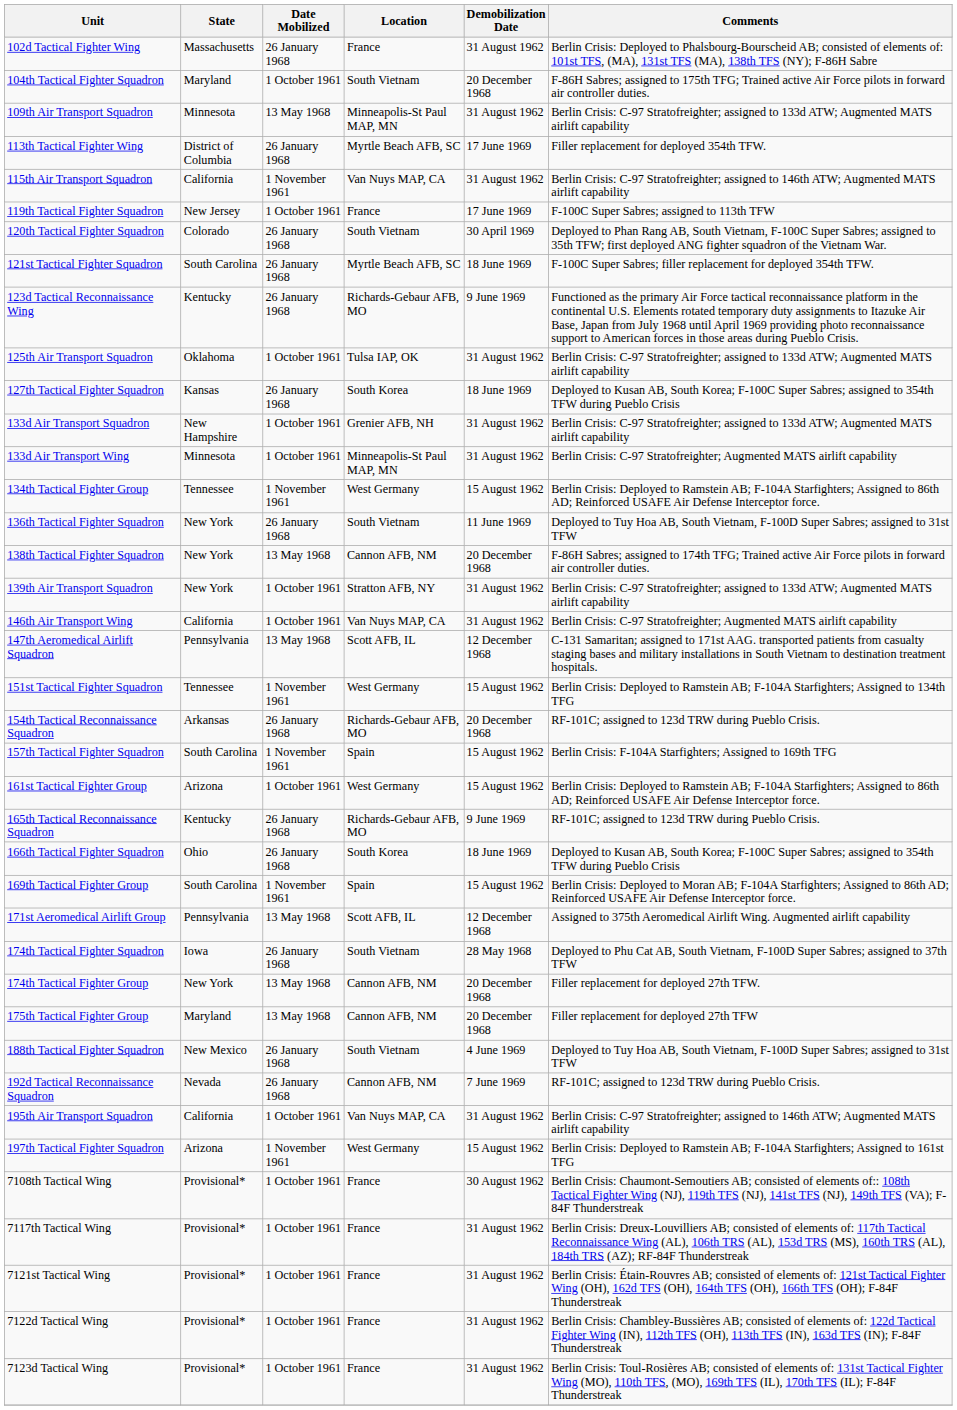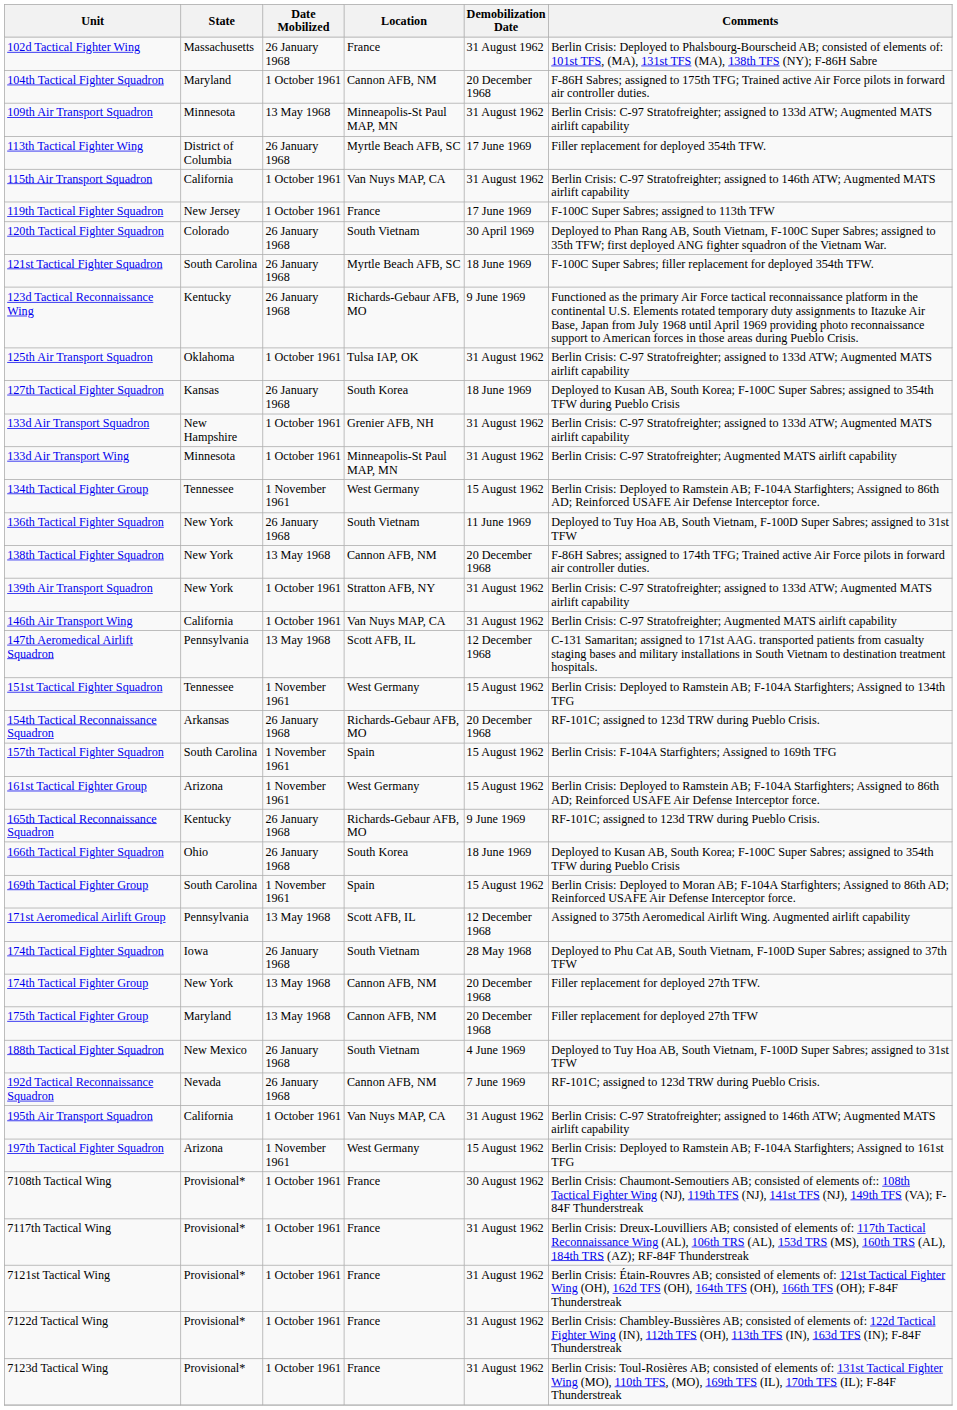 <table class="wikitable sortable" border="1">
 <tr bgcolor=cccccc>
 <th Width=225>Unit</th>
 <th Width=100>State</th>
 <th Width=100>Date Mobilized</th>
 <th Width=150>Location</th>
 <th Width=100>Demobilization Date</th>
 <th>Comments</th>
 </tr>
 <tr valign="top">
 <td><a href='#'>102d Tactical Fighter Wing</a></td>
 <td>Massachusetts</td>
 <td>26 January 1968</td>
 <td>France</td>
 <td>31 August 1962</td>
 <td>Berlin Crisis: Deployed to Phalsbourg-Bourscheid AB; consisted of elements of: <a href='#'>101st TFS</a>, (MA), <a href='#'>131st TFS</a> (MA), <a href='#'>138th TFS</a> (NY); F-86H Sabre</td>
 </tr>
 <tr valign="top">
 <td><a href='#'>104th Tactical Fighter Squadron</a></td>
 <td>Maryland</td>
 <td>1 October 1961</td>
-<td>South Vietnam</td>
+<td>Cannon AFB, NM</td>
 <td>20 December 1968</td>
 <td>F-86H Sabres; assigned to 175th TFG;  Trained active Air Force pilots in forward air controller duties.</td>
 </tr>
 <tr valign="top">
 <td><a href='#'>109th Air Transport Squadron</a></td>
 <td>Minnesota</td>
 <td>13 May 1968</td>
 <td>Minneapolis-St Paul MAP, MN</td>
 <td>31 August 1962</td>
 <td>Berlin Crisis: C-97 Stratofreighter; assigned to 133d ATW;  Augmented MATS airlift capability</td>
 </tr>
 <tr valign="top">
 <td><a href='#'>113th Tactical Fighter Wing</a></td>
 <td>District of Columbia</td>
 <td>26 January 1968</td>
 <td>Myrtle Beach AFB, SC</td>
 <td>17 June 1969</td>
 <td>Filler replacement for deployed 354th TFW.</td>
 </tr>
 <tr valign="top">
 <td><a href='#'>115th Air Transport Squadron</a></td>
 <td>California</td>
-<td>1 November 1961</td>
+<td>1 October 1961</td>
 <td>Van Nuys MAP, CA</td>
 <td>31 August 1962</td>
 <td>Berlin Crisis: C-97 Stratofreighter; assigned to 146th ATW;  Augmented MATS airlift capability</td>
 </tr>
 <tr valign="top">
 <td><a href='#'>119th Tactical Fighter Squadron</a></td>
 <td>New Jersey</td>
 <td>1 October 1961</td>
 <td>France</td>
 <td>17 June 1969</td>
 <td>F-100C Super Sabres; assigned  to 113th TFW</td>
 </tr>
 <tr valign="top">
 <td><a href='#'>120th Tactical Fighter Squadron</a></td>
 <td>Colorado</td>
 <td>26 January 1968</td>
 <td>South Vietnam</td>
 <td>30 April 1969</td>
 <td>Deployed to Phan Rang AB, South Vietnam, F-100C Super Sabres; assigned  to 35th TFW; first deployed ANG fighter squadron of the Vietnam War.</td>
 </tr>
 <tr valign="top">
 <td><a href='#'>121st Tactical Fighter Squadron</a></td>
 <td>South Carolina</td>
 <td>26 January 1968</td>
 <td>Myrtle Beach AFB, SC</td>
 <td>18 June 1969</td>
 <td>F-100C Super Sabres; filler replacement for deployed 354th TFW.</td>
 </tr>
 <tr valign="top">
 <td><a href='#'>123d Tactical Reconnaissance Wing</a></td>
 <td>Kentucky</td>
 <td>26 January 1968</td>
 <td>Richards-Gebaur AFB, MO</td>
 <td>9 June 1969</td>
 <td>Functioned as the primary Air Force tactical reconnaissance platform in the continental U.S. Elements rotated temporary duty assignments to Itazuke Air Base, Japan from July 1968 until April 1969 providing photo reconnaissance support to American forces in those areas during Pueblo Crisis.</td>
 </tr>
 <tr valign="top">
 <td><a href='#'>125th Air Transport Squadron</a></td>
 <td>Oklahoma</td>
 <td>1 October 1961</td>
 <td>Tulsa IAP, OK</td>
 <td>31 August 1962</td>
 <td>Berlin Crisis: C-97 Stratofreighter; assigned to 133d ATW;  Augmented MATS airlift capability</td>
 </tr>
 <tr valign="top">
 <td><a href='#'>127th Tactical Fighter Squadron</a></td>
 <td>Kansas</td>
 <td>26 January 1968</td>
 <td>South Korea</td>
 <td>18 June 1969</td>
 <td>Deployed to Kusan AB, South Korea; F-100C Super Sabres; assigned to 354th TFW during Pueblo Crisis</td>
 </tr>
 <tr valign="top">
 <td><a href='#'>133d Air Transport Squadron</a></td>
 <td>New Hampshire</td>
 <td>1 October 1961</td>
 <td>Grenier AFB, NH</td>
 <td>31 August 1962</td>
 <td>Berlin Crisis: C-97 Stratofreighter; assigned to 133d ATW;  Augmented MATS airlift capability</td>
 </tr>
 <tr valign="top">
 <td><a href='#'>133d Air Transport Wing</a></td>
 <td>Minnesota</td>
 <td>1 October 1961</td>
 <td>Minneapolis-St Paul MAP, MN</td>
 <td>31 August 1962</td>
 <td>Berlin Crisis: C-97 Stratofreighter;  Augmented MATS airlift capability</td>
 </tr>
 <tr valign="top">
 <td><a href='#'>134th Tactical Fighter Group</a></td>
 <td>Tennessee</td>
 <td>1 November 1961</td>
 <td>West Germany</td>
 <td>15 August 1962</td>
 <td>Berlin Crisis: Deployed to Ramstein AB; F-104A Starfighters; Assigned to 86th AD; Reinforced USAFE Air Defense Interceptor force.</td>
 </tr>
 <tr valign="top">
 <td><a href='#'>136th Tactical Fighter Squadron</a></td>
 <td>New York</td>
 <td>26 January 1968</td>
 <td>South Vietnam</td>
 <td>11 June 1969</td>
 <td>Deployed to Tuy Hoa AB, South Vietnam, F-100D Super Sabres; assigned  to 31st TFW</td>
 </tr>
 <tr valign="top">
 <td><a href='#'>138th Tactical Fighter Squadron</a></td>
 <td>New York</td>
 <td>13 May 1968</td>
 <td>Cannon AFB, NM</td>
 <td>20 December 1968</td>
 <td>F-86H Sabres; assigned to 174th TFG; Trained active Air Force pilots in forward air controller duties.</td>
 </tr>
 <tr valign="top">
 <td><a href='#'>139th Air Transport Squadron</a></td>
 <td>New York</td>
 <td>1 October 1961</td>
 <td>Stratton AFB, NY</td>
 <td>31 August 1962</td>
 <td>Berlin Crisis: C-97 Stratofreighter; assigned to 133d ATW;  Augmented MATS airlift capability</td>
 </tr>
 <tr valign="top">
 <td><a href='#'>146th Air Transport Wing</a></td>
 <td>California</td>
 <td>1 October 1961</td>
 <td>Van Nuys MAP, CA</td>
 <td>31 August 1962</td>
 <td>Berlin Crisis: C-97 Stratofreighter;   Augmented MATS airlift capability</td>
 </tr>
 <tr valign="top">
 <td><a href='#'>147th Aeromedical Airlift Squadron</a></td>
 <td>Pennsylvania</td>
 <td>13 May 1968</td>
 <td>Scott AFB, IL</td>
 <td>12 December 1968</td>
 <td>C-131 Samaritan; assigned to 171st AAG. transported patients from casualty staging bases and military installations in South Vietnam to destination treatment hospitals.</td>
 </tr>
 <tr valign="top">
 <td><a href='#'>151st Tactical Fighter Squadron</a></td>
 <td>Tennessee</td>
 <td>1 November 1961</td>
 <td>West Germany</td>
 <td>15 August 1962</td>
 <td>Berlin Crisis: Deployed to Ramstein AB; F-104A Starfighters; Assigned to 134th TFG</td>
 </tr>
 <tr valign="top">
 <td><a href='#'>154th Tactical Reconnaissance Squadron</a></td>
 <td>Arkansas</td>
 <td>26 January 1968</td>
 <td>Richards-Gebaur AFB, MO</td>
 <td>20 December 1968</td>
 <td>RF-101C; assigned to 123d TRW during Pueblo Crisis.</td>
 </tr>
 <tr valign="top">
 <td><a href='#'>157th Tactical Fighter Squadron</a></td>
 <td>South Carolina</td>
 <td>1 November 1961</td>
 <td>Spain</td>
 <td>15 August 1962</td>
 <td>Berlin Crisis: F-104A Starfighters; Assigned to 169th TFG</td>
 </tr>
 <tr valign="top">
 <td><a href='#'>161st Tactical Fighter Group</a></td>
 <td>Arizona</td>
-<td>1 October 1961</td>
+<td>1 November 1961</td>
 <td>West Germany</td>
 <td>15 August 1962</td>
 <td>Berlin Crisis: Deployed to Ramstein AB; F-104A Starfighters; Assigned to 86th AD; Reinforced USAFE Air Defense Interceptor force.</td>
 </tr>
 <tr valign="top">
 <td><a href='#'>165th Tactical Reconnaissance Squadron</a></td>
 <td>Kentucky</td>
 <td>26 January 1968</td>
 <td>Richards-Gebaur AFB, MO</td>
 <td>9 June 1969</td>
 <td>RF-101C; assigned to 123d TRW during Pueblo Crisis.</td>
 </tr>
 <tr valign="top">
 <td><a href='#'>166th Tactical Fighter Squadron</a></td>
 <td>Ohio</td>
 <td>26 January 1968</td>
 <td>South Korea</td>
 <td>18 June 1969</td>
 <td>Deployed to Kusan AB, South Korea; F-100C Super Sabres; assigned to 354th TFW during Pueblo Crisis</td>
 </tr>
 <tr valign="top">
 <td><a href='#'>169th Tactical Fighter Group</a></td>
 <td>South Carolina</td>
 <td>1 November 1961</td>
 <td>Spain</td>
 <td>15 August 1962</td>
 <td>Berlin Crisis: Deployed to Moran AB; F-104A Starfighters; Assigned to 86th AD; Reinforced USAFE Air Defense Interceptor force.</td>
 </tr>
 <tr valign="top">
 <td><a href='#'>171st Aeromedical Airlift Group</a></td>
 <td>Pennsylvania</td>
 <td>13 May 1968</td>
 <td>Scott AFB, IL</td>
 <td>12 December 1968</td>
 <td>Assigned to 375th Aeromedical Airlift Wing. Augmented airlift capability</td>
 </tr>
 <tr valign="top">
 <td><a href='#'>174th Tactical Fighter Squadron</a></td>
 <td>Iowa</td>
 <td>26 January 1968</td>
 <td>South Vietnam</td>
 <td>28 May 1968</td>
 <td>Deployed to Phu Cat AB, South Vietnam, F-100D Super Sabres; assigned to 37th TFW</td>
 </tr>
 <tr valign="top">
 <td><a href='#'>174th Tactical Fighter Group</a></td>
 <td>New York</td>
 <td>13 May 1968</td>
 <td>Cannon AFB, NM</td>
 <td>20 December 1968</td>
 <td>Filler replacement for deployed 27th TFW.</td>
 </tr>
 <tr valign="top">
 <td><a href='#'>175th Tactical Fighter Group</a></td>
 <td>Maryland</td>
 <td>13 May 1968</td>
 <td>Cannon AFB, NM</td>
 <td>20 December 1968</td>
 <td>Filler replacement for deployed 27th TFW</td>
 </tr>
 <tr valign="top">
 <td><a href='#'>188th Tactical Fighter Squadron</a></td>
 <td>New Mexico</td>
 <td>26 January 1968</td>
 <td>South Vietnam</td>
 <td>4 June 1969</td>
 <td>Deployed to Tuy Hoa AB, South Vietnam, F-100D Super Sabres; assigned to 31st TFW</td>
 </tr>
 <tr valign="top">
 <td><a href='#'>192d Tactical Reconnaissance Squadron</a></td>
 <td>Nevada</td>
 <td>26 January 1968</td>
 <td>Cannon AFB, NM</td>
 <td>7 June 1969</td>
 <td>RF-101C; assigned to 123d TRW during Pueblo Crisis.</td>
 </tr>
 <tr valign="top">
 <td><a href='#'>195th Air Transport Squadron</a></td>
 <td>California</td>
 <td>1 October 1961</td>
 <td>Van Nuys MAP, CA</td>
 <td>31 August 1962</td>
 <td>Berlin Crisis: C-97 Stratofreighter; assigned to 146th ATW;  Augmented MATS airlift capability</td>
 </tr>
 <tr valign="top">
 <td><a href='#'>197th Tactical Fighter Squadron</a></td>
 <td>Arizona</td>
 <td>1 November 1961</td>
 <td>West Germany</td>
 <td>15 August 1962</td>
 <td>Berlin Crisis: Deployed to Ramstein AB; F-104A Starfighters; Assigned to 161st TFG</td>
 </tr>
 <tr valign="top">
 <td>7108th Tactical Wing</td>
 <td>Provisional*</td>
 <td>1 October 1961</td>
 <td>France</td>
 <td>30 August 1962</td>
 <td>Berlin Crisis: Chaumont-Semoutiers AB; consisted of elements of:: <a href='#'>108th Tactical Fighter Wing</a> (NJ), <a href='#'>119th TFS</a> (NJ), <a href='#'>141st TFS</a> (NJ), <a href='#'>149th TFS</a> (VA); F-84F Thunderstreak</td>
 </tr>
 <tr valign="top">
 <td>7117th Tactical Wing</td>
 <td>Provisional*</td>
 <td>1 October 1961</td>
 <td>France</td>
 <td>31 August 1962</td>
 <td>Berlin Crisis: Dreux-Louvilliers AB; consisted of elements of: <a href='#'>117th Tactical Reconnaissance Wing</a> (AL), <a href='#'>106th TRS</a> (AL), <a href='#'>153d TRS</a> (MS), <a href='#'>160th TRS</a> (AL), <a href='#'>184th TRS</a> (AZ); RF-84F Thunderstreak</td>
 </tr>
 <tr valign="top">
 <td>7121st Tactical Wing</td>
 <td>Provisional*</td>
 <td>1 October 1961</td>
 <td>France</td>
 <td>31 August 1962</td>
 <td>Berlin Crisis: Étain-Rouvres AB; consisted of elements of: <a href='#'>121st Tactical Fighter Wing</a> (OH), <a href='#'>162d TFS</a> (OH), <a href='#'>164th TFS</a> (OH), <a href='#'>166th TFS</a> (OH); F-84F Thunderstreak</td>
 </tr>
 <tr valign="top">
 <td>7122d Tactical Wing</td>
 <td>Provisional*</td>
 <td>1 October 1961</td>
 <td>France</td>
 <td>31 August 1962</td>
 <td>Berlin Crisis: Chambley-Bussières AB; consisted of elements of: <a href='#'>122d Tactical Fighter Wing</a> (IN), <a href='#'>112th TFS</a> (OH), <a href='#'>113th TFS</a> (IN), <a href='#'>163d TFS</a> (IN); F-84F Thunderstreak</td>
 </tr>
 <tr valign="top">
 <td>7123d Tactical Wing</td>
 <td>Provisional*</td>
 <td>1 October 1961</td>
 <td>France</td>
 <td>31 August 1962</td>
 <td>Berlin Crisis: Toul-Rosières AB; consisted of elements of: <a href='#'>131st Tactical Fighter Wing</a> (MO), <a href='#'>110th TFS</a>, (MO), <a href='#'>169th TFS</a> (IL), <a href='#'>170th TFS</a> (IL); F-84F Thunderstreak</td>
 </tr>
 <tr>
 </tr>
 </table>
